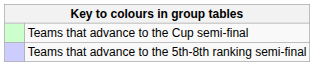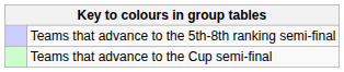 <table class="wikitable" style="text-align: center;">
 <tr>
 <th colspan=2>Key to colours in group tables</th>
 </tr>
 <tr>
+<td style="background:#ccccff; width:20px;"></td>
+<td align=left>Teams that advance to the 5th-8th ranking semi-final</td>
+</tr>
+<tr>
 <td style="background:#ccffcc; width:20px;"></td>
 <td align=left>Teams that advance to the Cup semi-final</td>
 </tr>
-<tr>
-<td style="background:#ccccff; width:20px;"></td>
-<td align=left>Teams that advance to the 5th-8th ranking semi-final</td>
-</tr>
 </table>
